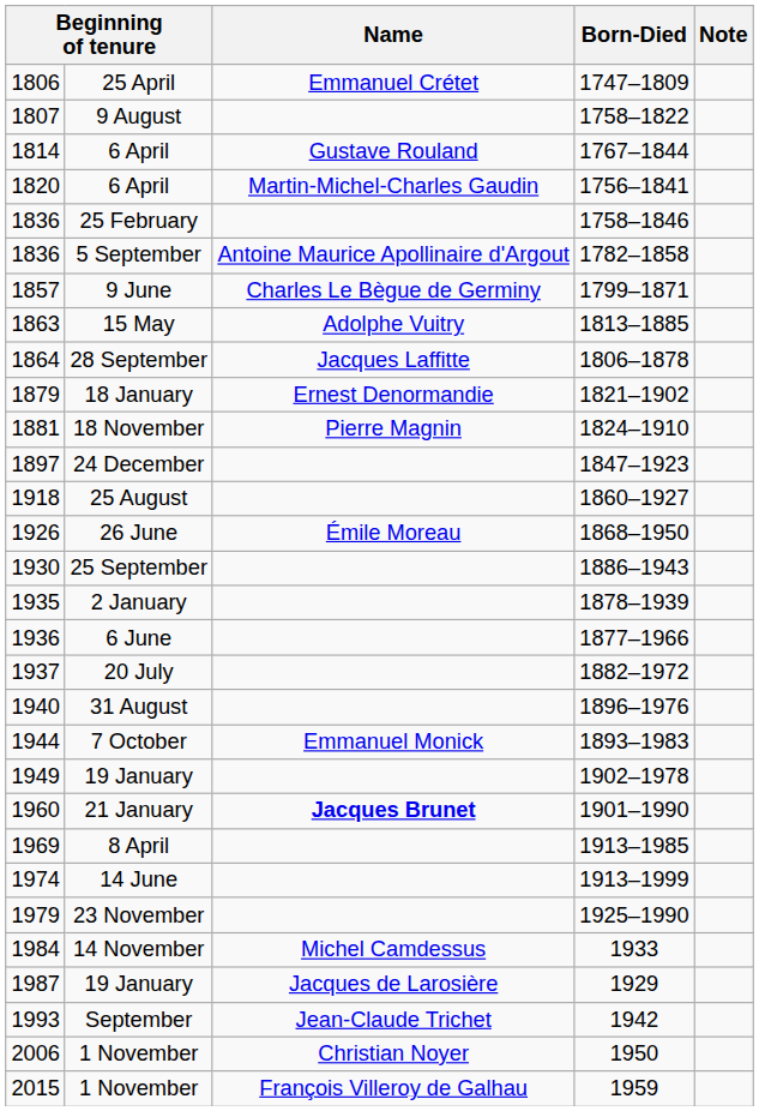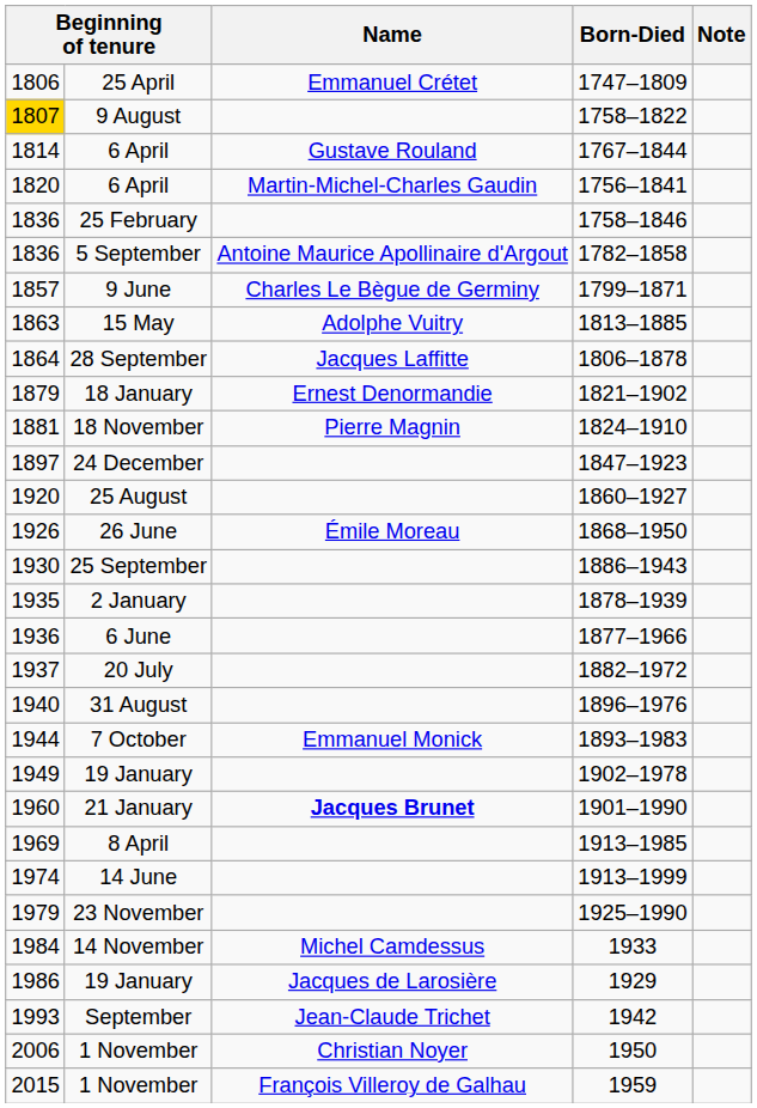 <table class="wikitable" style="margin: 1em auto;">
 <tr>
 <th colspan="2">Beginning<br>of tenure</th>
 <th>Name</th>
 <th>Born-Died</th>
 <th>Note</th>
 </tr>
 <tr align="center">
 <td>1806</td>
 <td>25 April</td>
 <td><a href='#'>Emmanuel Crétet</a></td>
 <td>1747–1809</td>
 <td></td>
 </tr>
 <tr align="center">
-<td>1807</td>
+<td style="background: gold;">1807</td>
 <td>9 August</td>
 <td></td>
 <td>1758–1822</td>
 <td></td>
 </tr>
 <tr align="center">
 <td>1814</td>
 <td>6 April</td>
 <td><a href='#'>Gustave Rouland</a></td>
 <td>1767–1844</td>
 <td></td>
 </tr>
 <tr align="center">
 <td>1820</td>
 <td>6 April</td>
 <td><a href='#'>Martin-Michel-Charles Gaudin</a></td>
 <td>1756–1841</td>
 <td></td>
 </tr>
 <tr align="center">
 <td>1836</td>
 <td>25 February</td>
 <td></td>
 <td>1758–1846</td>
 <td></td>
 </tr>
 <tr align="center">
 <td>1836</td>
 <td>5 September</td>
 <td><a href='#'>Antoine Maurice Apollinaire d'Argout</a></td>
 <td>1782–1858</td>
 <td></td>
 </tr>
 <tr align="center">
 <td>1857</td>
 <td>9 June</td>
 <td><a href='#'>Charles Le Bègue de Germiny</a></td>
 <td>1799–1871</td>
 <td></td>
 </tr>
 <tr align="center">
 <td>1863</td>
 <td>15 May</td>
 <td><a href='#'>Adolphe Vuitry</a></td>
 <td>1813–1885</td>
 <td></td>
 </tr>
 <tr align="center">
 <td>1864</td>
 <td>28 September</td>
 <td><a href='#'>Jacques Laffitte</a></td>
 <td>1806–1878</td>
 <td></td>
 </tr>
 <tr align="center">
 <td>1879</td>
 <td>18 January</td>
 <td><a href='#'>Ernest Denormandie</a></td>
 <td>1821–1902</td>
 <td></td>
 </tr>
 <tr align="center">
 <td>1881</td>
 <td>18 November</td>
 <td><a href='#'>Pierre Magnin</a></td>
 <td>1824–1910</td>
 <td></td>
 </tr>
 <tr align="center">
 <td>1897</td>
 <td>24 December</td>
 <td></td>
 <td>1847–1923</td>
 <td></td>
 </tr>
 <tr align="center">
-<td>1918</td>
+<td>1920</td>
 <td>25 August</td>
 <td></td>
 <td>1860–1927</td>
 <td></td>
 </tr>
 <tr align="center">
 <td>1926</td>
 <td>26 June</td>
 <td><a href='#'>Émile Moreau</a></td>
 <td>1868–1950</td>
 <td></td>
 </tr>
 <tr align="center">
 <td>1930</td>
 <td>25 September</td>
 <td></td>
 <td>1886–1943</td>
 <td></td>
 </tr>
 <tr align="center">
 <td>1935</td>
 <td>2 January</td>
 <td></td>
 <td>1878–1939</td>
 <td></td>
 </tr>
 <tr align="center">
 <td>1936</td>
 <td>6 June</td>
 <td></td>
 <td>1877–1966</td>
 <td></td>
 </tr>
 <tr align="center">
 <td>1937</td>
 <td>20 July</td>
 <td></td>
 <td>1882–1972</td>
 <td></td>
 </tr>
 <tr align="center">
 <td>1940</td>
 <td>31 August</td>
 <td></td>
 <td>1896–1976</td>
 <td></td>
 </tr>
 <tr align="center">
 <td>1944</td>
 <td>7 October</td>
 <td><a href='#'>Emmanuel Monick</a></td>
 <td>1893–1983</td>
 <td></td>
 </tr>
 <tr align="center">
 <td>1949</td>
 <td>19 January</td>
 <td></td>
 <td>1902–1978</td>
 <td></td>
 </tr>
 <tr align="center">
 <td>1960</td>
 <td>21 January</td>
 <td><strong><a href='#'>Jacques Brunet</a></strong></td>
 <td>1901–1990</td>
 <td></td>
 </tr>
 <tr align="center">
 <td>1969</td>
 <td>8 April</td>
 <td></td>
 <td>1913–1985</td>
 <td></td>
 </tr>
 <tr align="center">
 <td>1974</td>
 <td>14 June</td>
 <td></td>
 <td>1913–1999</td>
 <td></td>
 </tr>
 <tr align="center">
 <td>1979</td>
 <td>23 November</td>
 <td></td>
 <td>1925–1990</td>
 <td></td>
 </tr>
 <tr align="center">
 <td>1984</td>
 <td>14 November</td>
 <td><a href='#'>Michel Camdessus</a></td>
 <td>1933</td>
 <td></td>
 </tr>
 <tr align="center">
-<td>1987</td>
+<td>1986</td>
 <td>19 January</td>
 <td><a href='#'>Jacques de Larosière</a></td>
 <td>1929</td>
 <td></td>
 </tr>
 <tr align="center">
 <td>1993</td>
 <td>September</td>
 <td><a href='#'>Jean-Claude Trichet</a></td>
 <td>1942</td>
 <td></td>
 </tr>
 <tr align="center">
 <td>2006</td>
 <td>1 November</td>
 <td><a href='#'>Christian Noyer</a></td>
 <td>1950</td>
 <td></td>
 </tr>
 <tr align="center">
 <td>2015</td>
 <td>1 November</td>
 <td><a href='#'>François Villeroy de Galhau</a></td>
 <td>1959</td>
 <td></td>
 </tr>
 </table>
